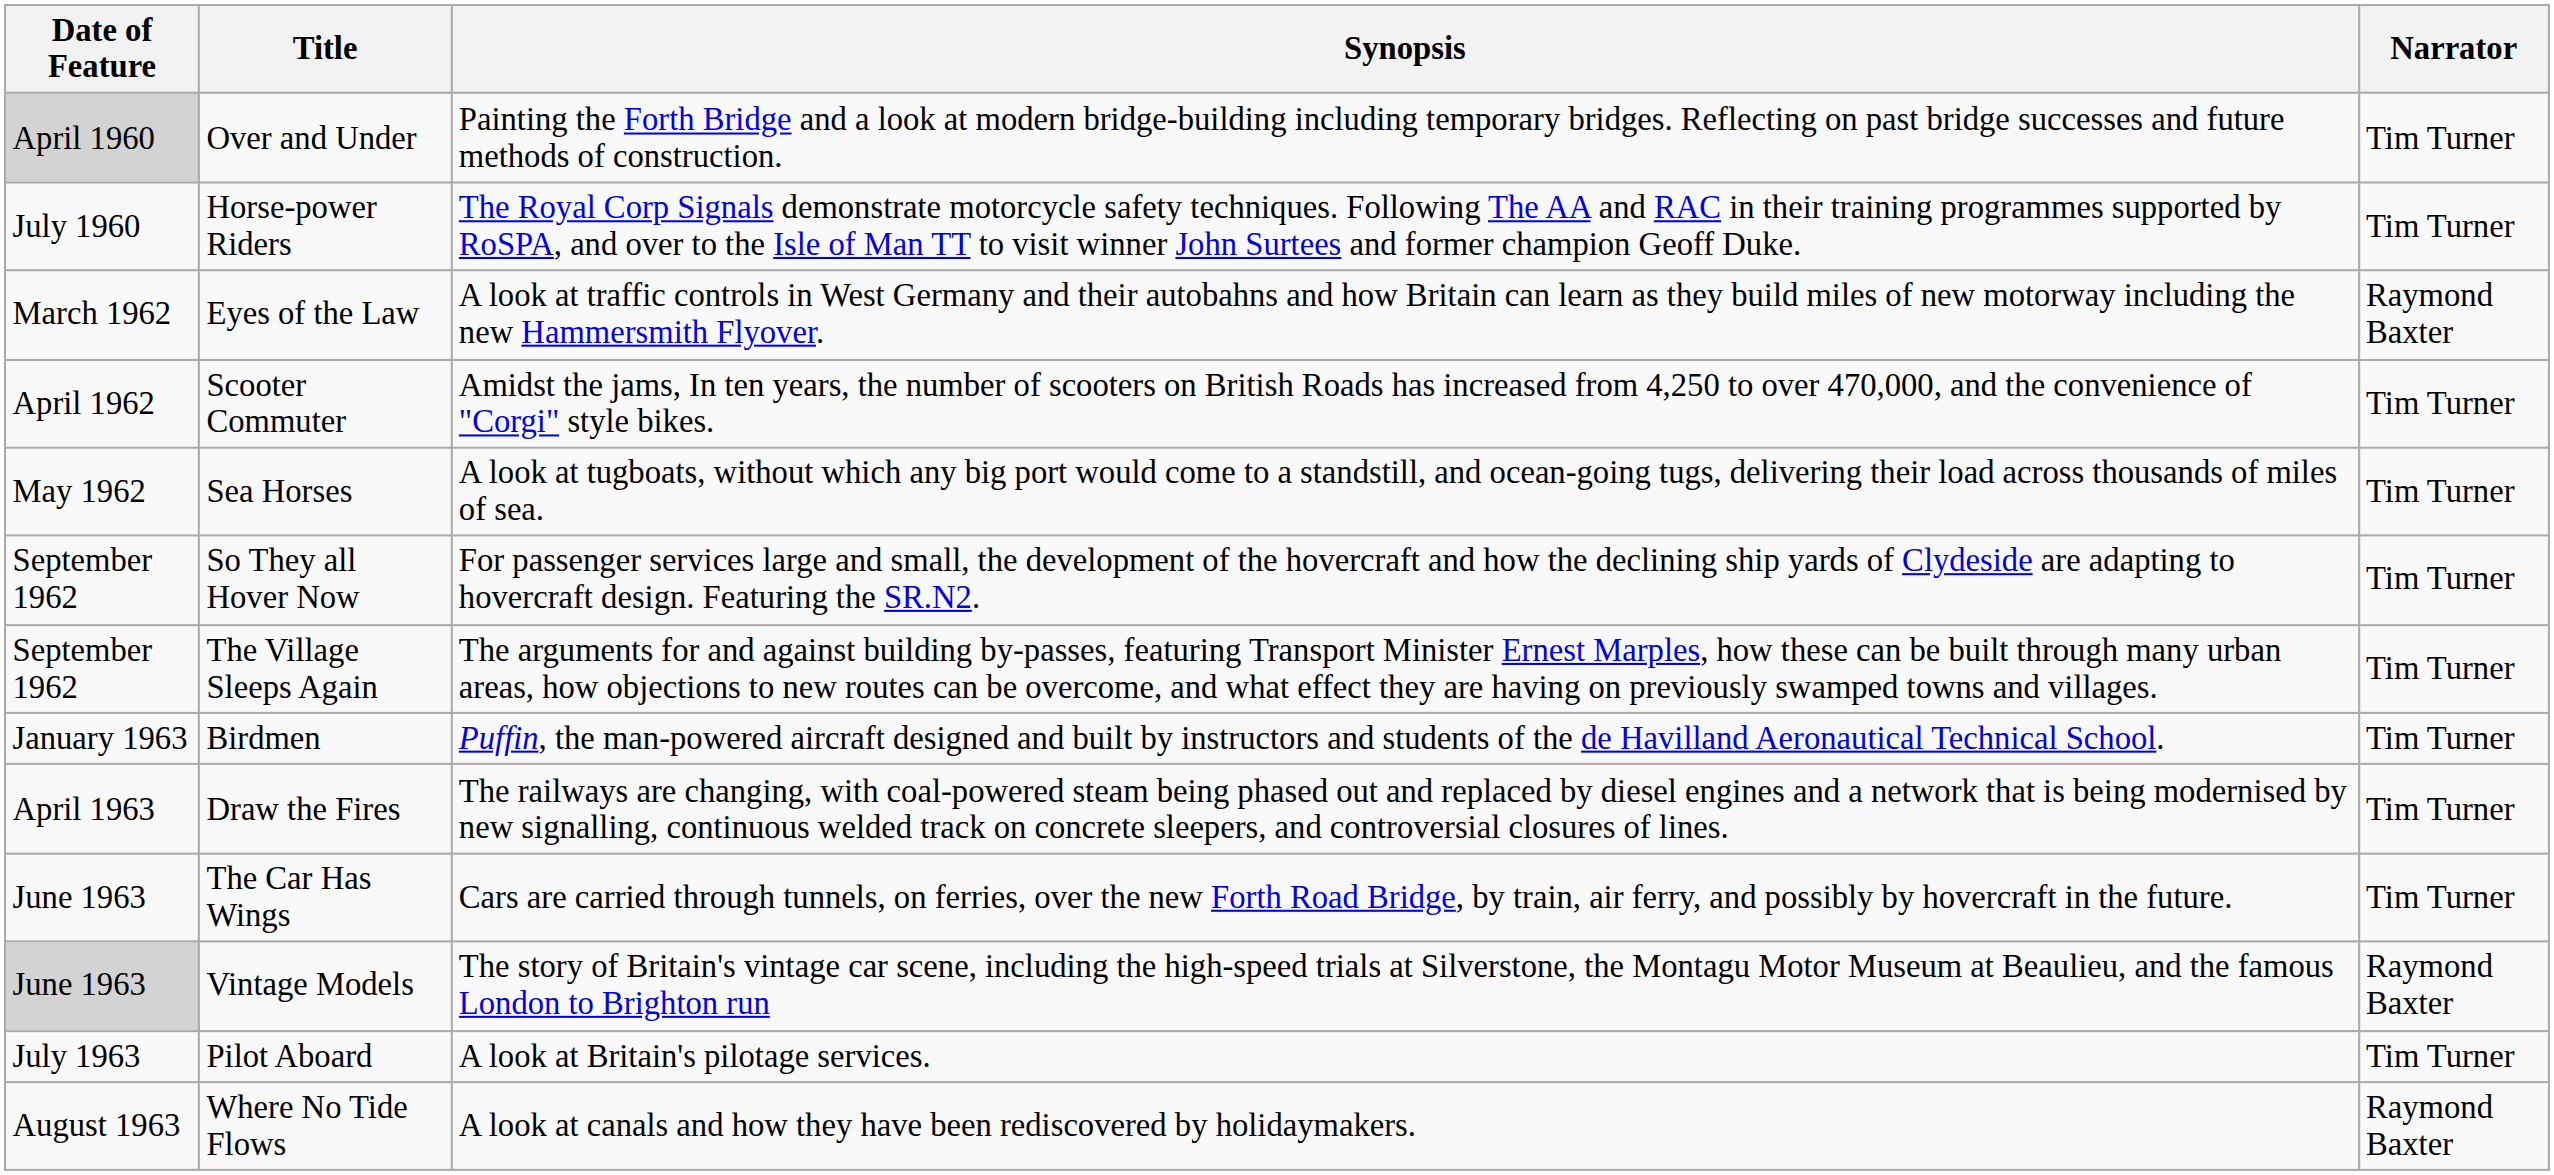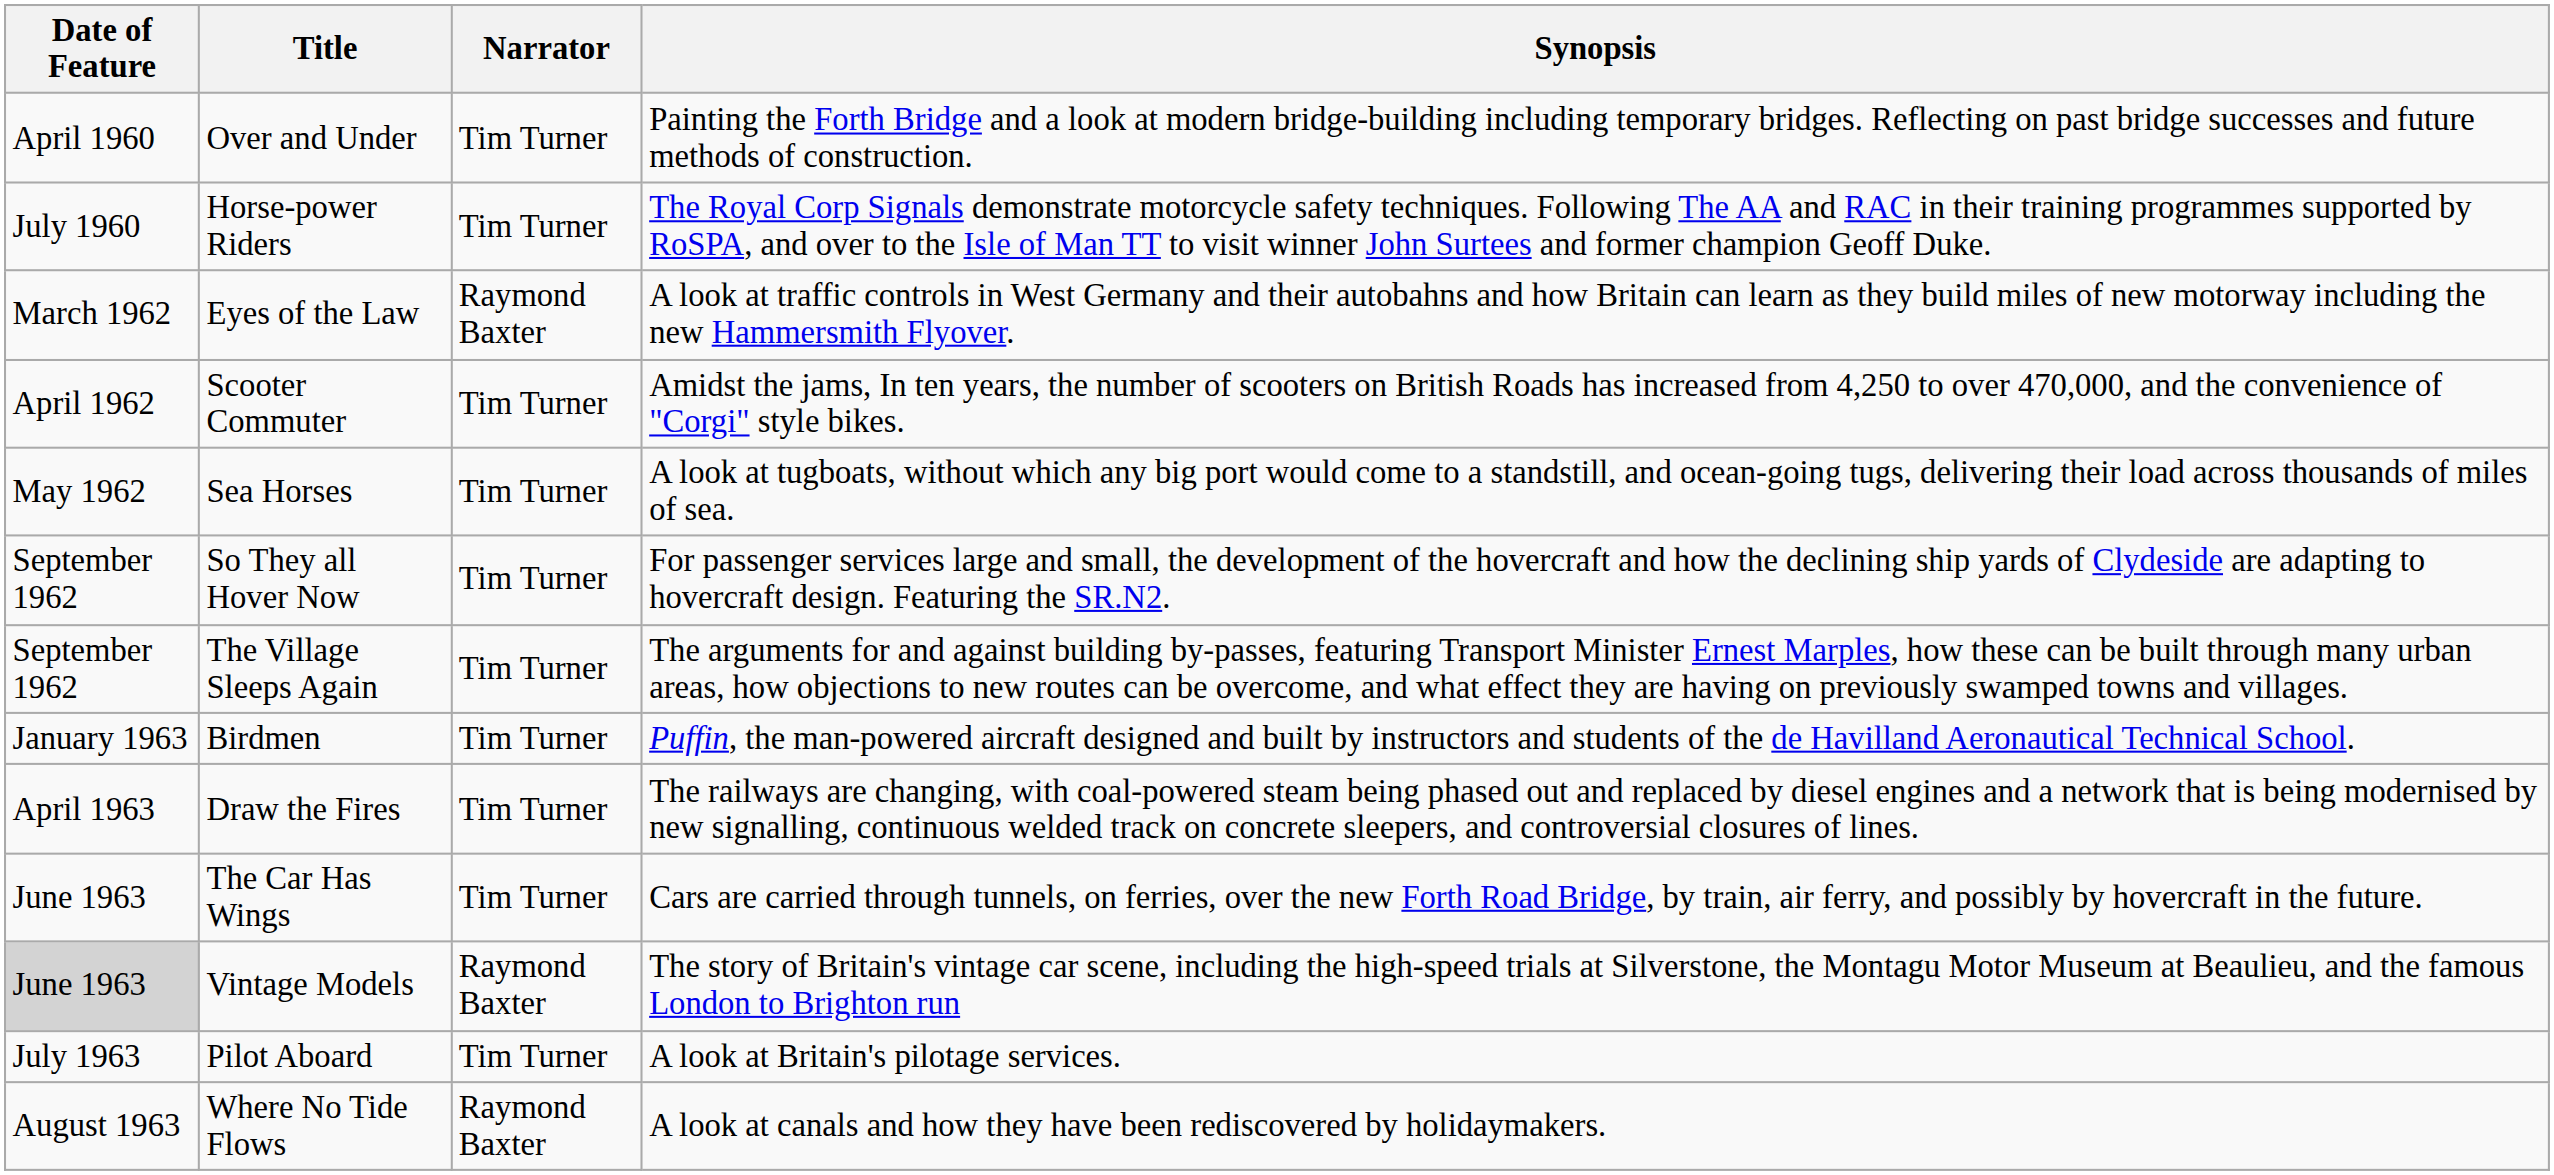 <table class="wikitable">
 <tr>
 <th>Date of Feature</th>
 <th>Title</th>
+<th>Narrator</th>
 <th>Synopsis</th>
-<th>Narrator</th>
 </tr>
 <tr>
-<td style="background: lightgrey;">April 1960</td>
+<td>April 1960</td>
 <td>Over and Under</td>
+<td>Tim Turner</td>
 <td>Painting the <a href='#'>Forth Bridge</a> and a look at modern bridge-building including temporary bridges.  Reflecting on past bridge successes and future methods of construction.</td>
-<td>Tim Turner</td>
 </tr>
 <tr>
 <td>July 1960</td>
 <td>Horse-power Riders</td>
+<td>Tim Turner</td>
 <td><a href='#'>The Royal Corp Signals</a> demonstrate motorcycle safety techniques. Following <a href='#'>The AA</a> and <a href='#'>RAC</a> in their training programmes supported by <a href='#'>RoSPA</a>, and over to the <a href='#'>Isle of Man TT</a> to visit winner <a href='#'>John Surtees</a> and former champion Geoff Duke.</td>
-<td>Tim Turner</td>
 </tr>
 <tr>
 <td>March 1962</td>
 <td>Eyes of the Law</td>
+<td>Raymond Baxter</td>
 <td>A look at traffic controls in West Germany and their autobahns and how Britain can learn as they build miles of new motorway including the new <a href='#'>Hammersmith Flyover</a>.</td>
-<td>Raymond Baxter</td>
 </tr>
 <tr>
 <td>April 1962</td>
 <td>Scooter Commuter</td>
+<td>Tim Turner</td>
 <td>Amidst the jams, In ten years, the number of scooters on British Roads has increased from 4,250 to over 470,000, and the convenience of <a href='#'>"Corgi"</a> style bikes.</td>
-<td>Tim Turner</td>
 </tr>
 <tr>
 <td>May 1962</td>
 <td>Sea Horses</td>
+<td>Tim Turner</td>
 <td>A look at tugboats, without which any big port would come to a standstill, and ocean-going tugs, delivering their load across thousands of miles of sea.</td>
-<td>Tim Turner</td>
 </tr>
 <tr>
 <td>September 1962</td>
 <td>So They all Hover Now</td>
+<td>Tim Turner</td>
 <td>For passenger services large and small, the development of the hovercraft and how the declining ship yards of <a href='#'>Clydeside</a> are adapting to hovercraft design. Featuring the <a href='#'>SR.N2</a>.</td>
-<td>Tim Turner</td>
 </tr>
 <tr>
 <td>September 1962</td>
 <td>The Village Sleeps Again</td>
+<td>Tim Turner</td>
 <td>The arguments for and against building by-passes, featuring Transport Minister <a href='#'>Ernest Marples</a>, how these can be built through many urban areas, how objections to new routes can be overcome, and what effect they are having on previously swamped towns and villages.</td>
-<td>Tim Turner</td>
 </tr>
 <tr>
 <td>January 1963</td>
 <td>Birdmen</td>
+<td>Tim Turner</td>
 <td><em><a href='#'>Puffin</a></em>, the man-powered aircraft designed and built by instructors and students of the <a href='#'>de Havilland Aeronautical Technical School</a>.</td>
-<td>Tim Turner</td>
 </tr>
 <tr>
 <td>April 1963</td>
 <td>Draw the Fires</td>
+<td>Tim Turner</td>
 <td>The railways are changing, with coal-powered steam being phased out and replaced by diesel engines and a network that is being modernised by new signalling, continuous welded track on concrete sleepers, and controversial closures of lines.</td>
-<td>Tim Turner</td>
 </tr>
 <tr>
 <td>June 1963</td>
 <td>The Car Has Wings</td>
+<td>Tim Turner</td>
 <td>Cars are carried through tunnels, on ferries, over the new <a href='#'>Forth Road Bridge</a>, by train, air ferry, and possibly by hovercraft in the future.</td>
-<td>Tim Turner</td>
 </tr>
 <tr>
 <td style="background: lightgrey;">June 1963</td>
 <td>Vintage Models</td>
+<td>Raymond Baxter</td>
 <td>The story of Britain's vintage car scene, including the high-speed trials at Silverstone, the Montagu Motor Museum at Beaulieu, and the famous <a href='#'>London to Brighton run</a></td>
-<td>Raymond Baxter</td>
 </tr>
 <tr>
 <td>July 1963</td>
 <td>Pilot Aboard</td>
+<td>Tim Turner</td>
 <td>A look at Britain's pilotage services.</td>
-<td>Tim Turner</td>
 </tr>
 <tr>
 <td>August 1963</td>
 <td>Where No Tide Flows</td>
+<td>Raymond Baxter</td>
 <td>A look at canals and how they have been rediscovered by holidaymakers.</td>
-<td>Raymond Baxter</td>
 </tr>
 </table>
